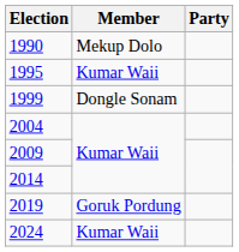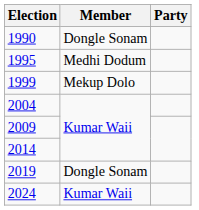 <table class="wikitable sortable">
 <tr>
 <th>Election</th>
 <th>Member</th>
 <th colspan=2>Party</th>
 </tr>
 <tr>
 <td><a href='#'>1990</a></td>
-<td>Mekup Dolo</td>
+<td>Dongle Sonam</td>
 <td></td>
 </tr>
 <tr>
 <td><a href='#'>1995</a></td>
-<td><a href='#'>Kumar Waii</a></td>
+<td>Medhi Dodum</td>
 <td></td>
 </tr>
 <tr>
 <td><a href='#'>1999</a></td>
-<td>Dongle Sonam</td>
+<td>Mekup Dolo</td>
 <td></td>
 </tr>
 <tr>
 <td><a href='#'>2004</a></td>
 <td rowspan=3><a href='#'>Kumar Waii</a></td>
 <td></td>
 </tr>
 <tr>
 <td><a href='#'>2009</a></td>
 </tr>
 <tr>
 <td><a href='#'>2014</a></td>
 </tr>
 <tr>
 <td><a href='#'>2019</a></td>
-<td><a href='#'>Goruk Pordung</a></td>
+<td>Dongle Sonam</td>
 <td></td>
 </tr>
 <tr>
 <td><a href='#'>2024</a></td>
 <td><a href='#'>Kumar Waii</a></td>
 <td></td>
 </tr>
 </table>
